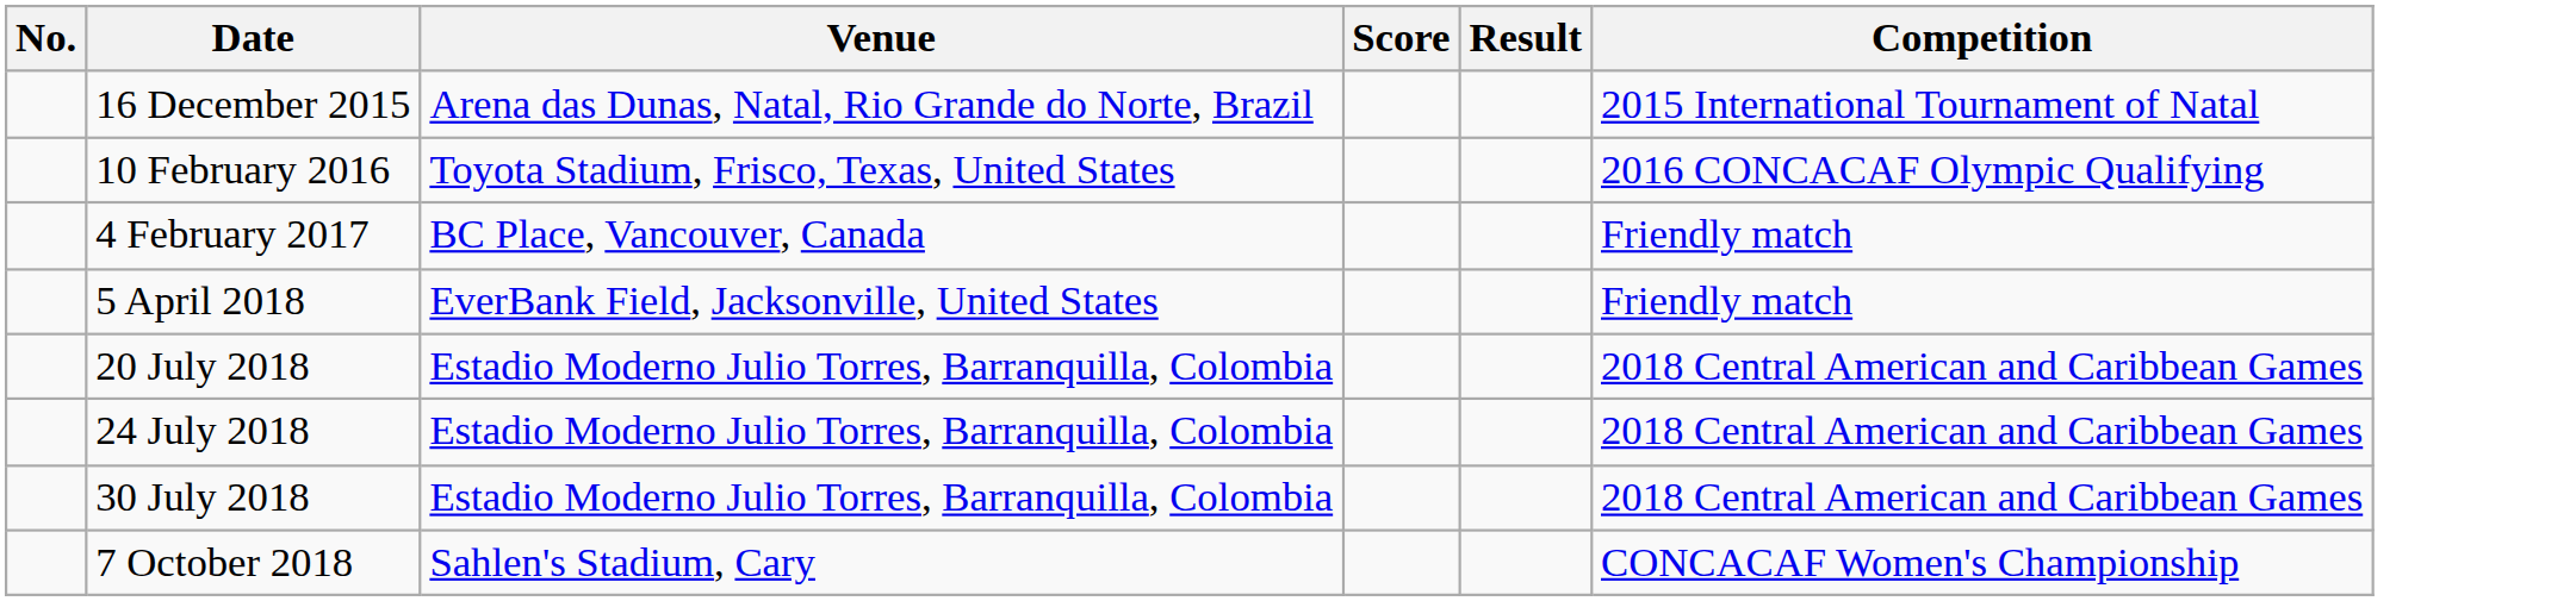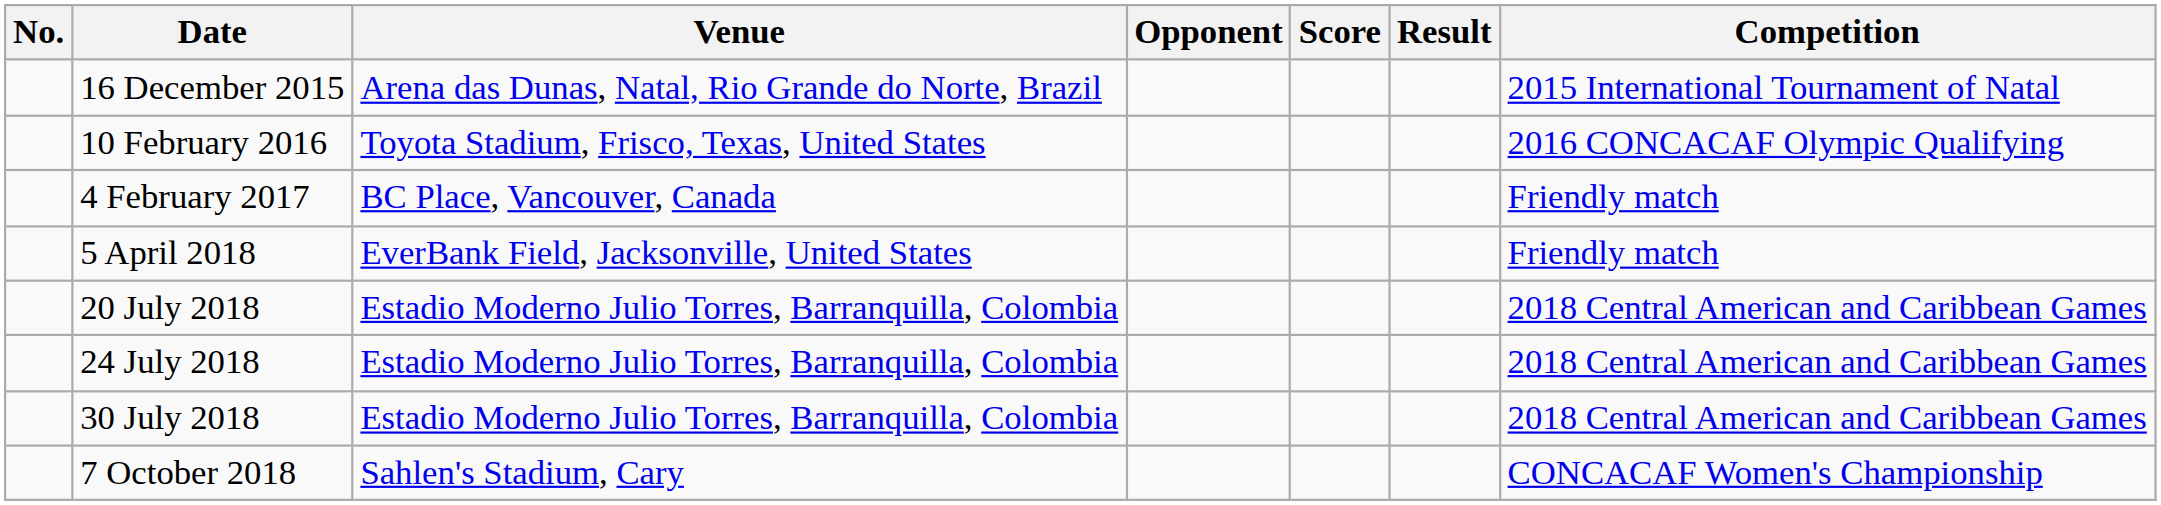 <table class="wikitable">
 <tr>
 <th>No.</th>
 <th>Date</th>
 <th>Venue</th>
+<th>Opponent</th>
 <th>Score</th>
 <th>Result</th>
 <th>Competition</th>
 </tr>
 <tr>
 <td></td>
 <td>16 December 2015</td>
 <td><a href='#'>Arena das Dunas</a>, <a href='#'>Natal, Rio Grande do Norte</a>, <a href='#'>Brazil</a></td>
 <td></td>
 <td></td>
+<td></td>
 <td><a href='#'>2015 International Tournament of Natal</a></td>
 </tr>
 <tr>
 <td></td>
 <td>10 February 2016</td>
 <td><a href='#'>Toyota Stadium</a>, <a href='#'>Frisco, Texas</a>, <a href='#'>United States</a></td>
+<td></td>
 <td></td>
 <td></td>
 <td><a href='#'>2016 CONCACAF Olympic Qualifying</a></td>
 </tr>
 <tr>
 <td></td>
 <td>4 February 2017</td>
 <td><a href='#'>BC Place</a>, <a href='#'>Vancouver</a>, <a href='#'>Canada</a></td>
 <td></td>
 <td></td>
+<td></td>
 <td><a href='#'>Friendly match</a></td>
 </tr>
 <tr>
 <td></td>
 <td>5 April 2018</td>
 <td><a href='#'>EverBank Field</a>, <a href='#'>Jacksonville</a>, <a href='#'>United States</a></td>
+<td></td>
 <td></td>
 <td></td>
 <td><a href='#'>Friendly match</a></td>
 </tr>
 <tr>
 <td></td>
 <td>20 July 2018</td>
 <td><a href='#'>Estadio Moderno Julio Torres</a>, <a href='#'>Barranquilla</a>, <a href='#'>Colombia</a></td>
 <td></td>
 <td></td>
+<td></td>
 <td><a href='#'>2018 Central American and Caribbean Games</a></td>
 </tr>
 <tr>
 <td></td>
 <td>24 July 2018</td>
 <td><a href='#'>Estadio Moderno Julio Torres</a>, <a href='#'>Barranquilla</a>, <a href='#'>Colombia</a></td>
+<td></td>
 <td></td>
 <td></td>
 <td><a href='#'>2018 Central American and Caribbean Games</a></td>
 </tr>
 <tr>
 <td></td>
 <td>30 July 2018</td>
 <td><a href='#'>Estadio Moderno Julio Torres</a>, <a href='#'>Barranquilla</a>, <a href='#'>Colombia</a></td>
 <td></td>
 <td></td>
+<td></td>
 <td><a href='#'>2018 Central American and Caribbean Games</a></td>
 </tr>
 <tr>
 <td></td>
 <td>7 October 2018</td>
 <td><a href='#'>Sahlen's Stadium</a>, <a href='#'>Cary</a></td>
 <td></td>
 <td></td>
+<td></td>
 <td><a href='#'>CONCACAF Women's Championship</a></td>
 </tr>
 </table>
